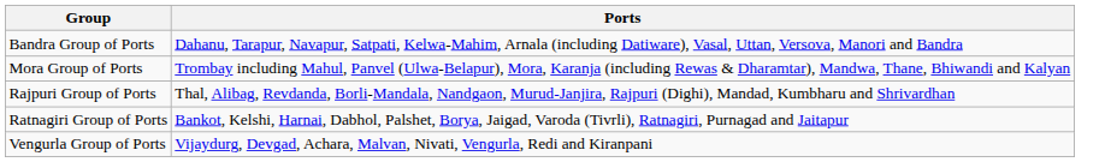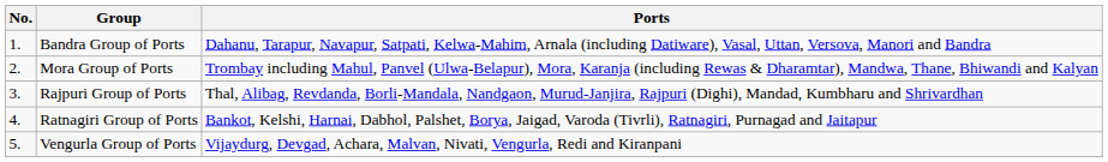 <table class="wikitable">
 <tr>
+<th>No.</th>
 <th>Group</th>
 <th>Ports</th>
 </tr>
 <tr>
+<td>1.</td>
 <td>Bandra Group of Ports</td>
 <td><a href='#'>Dahanu</a>, <a href='#'>Tarapur</a>, <a href='#'>Navapur</a>, <a href='#'>Satpati</a>, <a href='#'>Kelwa</a>-<a href='#'>Mahim</a>, Arnala (including <a href='#'>Datiware</a>), <a href='#'>Vasal</a>, <a href='#'>Uttan</a>, <a href='#'>Versova</a>, <a href='#'>Manori</a> and <a href='#'>Bandra</a></td>
 </tr>
 <tr>
+<td>2.</td>
 <td>Mora Group of Ports</td>
 <td><a href='#'>Trombay</a> including <a href='#'>Mahul</a>, <a href='#'>Panvel</a> (<a href='#'>Ulwa</a>-<a href='#'>Belapur</a>), <a href='#'>Mora</a>, <a href='#'>Karanja</a> (including <a href='#'>Rewas</a> & <a href='#'>Dharamtar</a>), <a href='#'>Mandwa</a>, <a href='#'>Thane</a>, <a href='#'>Bhiwandi</a> and <a href='#'>Kalyan</a></td>
 </tr>
 <tr>
+<td>3.</td>
 <td>Rajpuri Group of Ports</td>
 <td>Thal, <a href='#'>Alibag</a>, <a href='#'>Revdanda</a>, <a href='#'>Borli</a>-<a href='#'>Mandala</a>, <a href='#'>Nandgaon</a>, <a href='#'>Murud-Janjira</a>, <a href='#'>Rajpuri</a> (Dighi), Mandad, Kumbharu and <a href='#'>Shrivardhan</a></td>
 </tr>
 <tr>
+<td>4.</td>
 <td>Ratnagiri Group of Ports</td>
 <td><a href='#'>Bankot</a>, Kelshi, <a href='#'>Harnai</a>, Dabhol, Palshet, <a href='#'>Borya</a>, Jaigad, Varoda (Tivrli), <a href='#'>Ratnagiri</a>, Purnagad and <a href='#'>Jaitapur</a></td>
 </tr>
 <tr>
+<td>5.</td>
 <td>Vengurla Group of Ports</td>
 <td><a href='#'>Vijaydurg</a>, <a href='#'>Devgad</a>, Achara, <a href='#'>Malvan</a>, Nivati, <a href='#'>Vengurla</a>, Redi and Kiranpani</td>
 </tr>
 </table>
